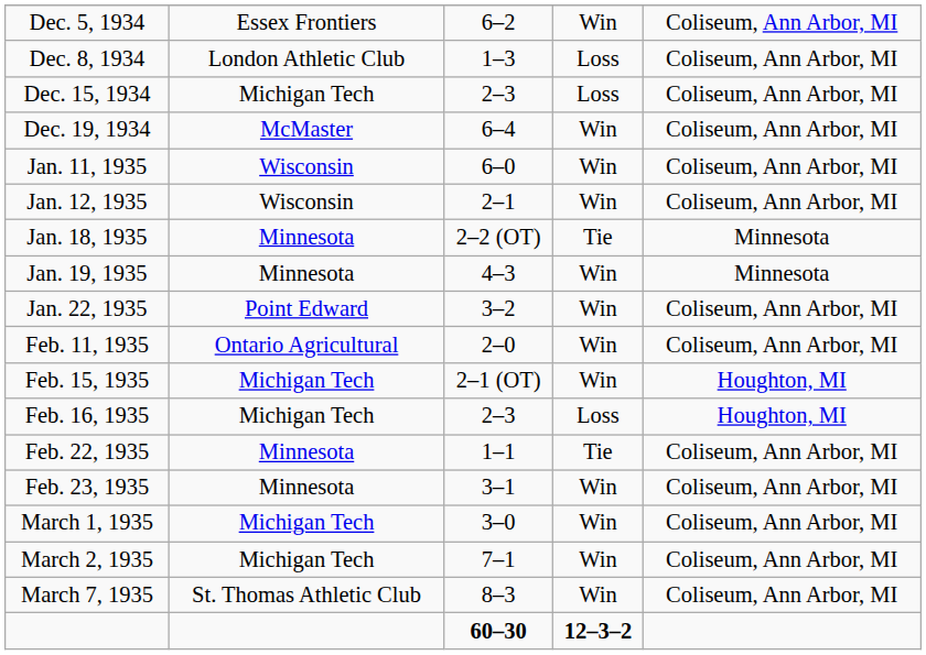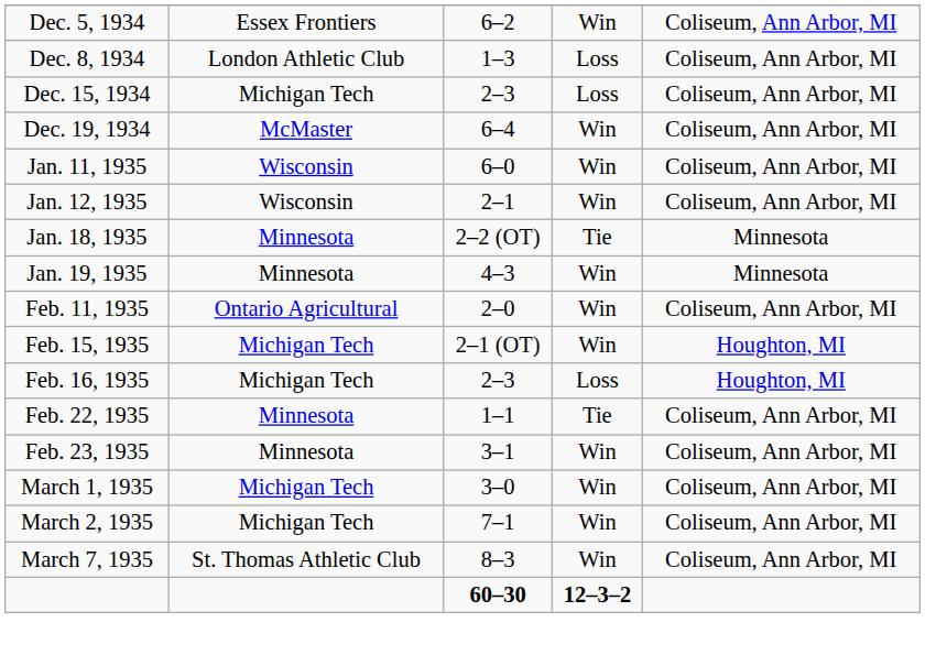 <table class="wikitable" width="650">
 <tr align="center">
 </tr>
 <tr align="center" bgcolor="">
 <td>Dec. 5, 1934</td>
 <td>Essex Frontiers</td>
 <td>6–2</td>
 <td>Win</td>
 <td>Coliseum, <a href='#'>Ann Arbor, MI</a></td>
 </tr>
 <tr align="center" bgcolor="">
 <td>Dec. 8, 1934</td>
 <td>London Athletic Club</td>
 <td>1–3</td>
 <td>Loss</td>
 <td>Coliseum, Ann Arbor, MI</td>
 </tr>
 <tr align="center" bgcolor="">
 <td>Dec. 15, 1934</td>
 <td>Michigan Tech</td>
 <td>2–3</td>
 <td>Loss</td>
 <td>Coliseum, Ann Arbor, MI</td>
 </tr>
 <tr align="center" bgcolor="">
 <td>Dec. 19, 1934</td>
 <td><a href='#'>McMaster</a></td>
 <td>6–4</td>
 <td>Win</td>
 <td>Coliseum, Ann Arbor, MI</td>
 </tr>
 <tr align="center" bgcolor="">
 <td>Jan. 11, 1935</td>
 <td><a href='#'>Wisconsin</a></td>
 <td>6–0</td>
 <td>Win</td>
 <td>Coliseum, Ann Arbor, MI</td>
 </tr>
 <tr align="center" bgcolor="">
 <td>Jan. 12, 1935</td>
 <td>Wisconsin</td>
 <td>2–1</td>
 <td>Win</td>
 <td>Coliseum, Ann Arbor, MI</td>
 </tr>
 <tr align="center" bgcolor="">
 <td>Jan. 18, 1935</td>
 <td><a href='#'>Minnesota</a></td>
 <td>2–2 (OT)</td>
 <td>Tie</td>
 <td>Minnesota</td>
 </tr>
 <tr align="center" bgcolor="">
 <td>Jan. 19, 1935</td>
 <td>Minnesota</td>
 <td>4–3</td>
 <td>Win</td>
 <td>Minnesota</td>
-</tr>
-<tr align="center" bgcolor="">
-<td>Jan. 22, 1935</td>
-<td><a href='#'>Point Edward</a></td>
-<td>3–2</td>
-<td>Win</td>
-<td>Coliseum, Ann Arbor, MI</td>
 </tr>
 <tr align="center" bgcolor="">
 <td>Feb. 11, 1935</td>
 <td><a href='#'>Ontario Agricultural</a></td>
 <td>2–0</td>
 <td>Win</td>
 <td>Coliseum, Ann Arbor, MI</td>
 </tr>
 <tr align="center" bgcolor="">
 <td>Feb. 15, 1935</td>
 <td><a href='#'>Michigan Tech</a></td>
 <td>2–1 (OT)</td>
 <td>Win</td>
 <td><a href='#'>Houghton, MI</a></td>
 </tr>
 <tr align="center" bgcolor="">
 <td>Feb. 16, 1935</td>
 <td>Michigan Tech</td>
 <td>2–3</td>
 <td>Loss</td>
 <td><a href='#'>Houghton, MI</a></td>
 </tr>
 <tr align="center" bgcolor="">
 <td>Feb. 22, 1935</td>
 <td><a href='#'>Minnesota</a></td>
 <td>1–1</td>
 <td>Tie</td>
 <td>Coliseum, Ann Arbor, MI</td>
 </tr>
 <tr align="center" bgcolor="">
 <td>Feb. 23, 1935</td>
 <td>Minnesota</td>
 <td>3–1</td>
 <td>Win</td>
 <td>Coliseum, Ann Arbor, MI</td>
 </tr>
 <tr align="center" bgcolor="">
 <td>March 1, 1935</td>
 <td><a href='#'>Michigan Tech</a></td>
 <td>3–0</td>
 <td>Win</td>
 <td>Coliseum, Ann Arbor, MI</td>
 </tr>
 <tr align="center" bgcolor="">
 <td>March 2, 1935</td>
 <td>Michigan Tech</td>
 <td>7–1</td>
 <td>Win</td>
 <td>Coliseum, Ann Arbor, MI</td>
 </tr>
 <tr align="center" bgcolor="">
 <td>March 7, 1935</td>
 <td>St. Thomas Athletic Club</td>
 <td>8–3</td>
 <td>Win</td>
 <td>Coliseum, Ann Arbor, MI</td>
 </tr>
 <tr align="center" bgcolor="">
 <td></td>
 <td></td>
 <td><strong>60–30</strong></td>
 <td><strong>12–3–2</strong></td>
 <td></td>
 </tr>
 </table>
